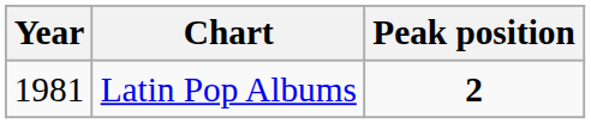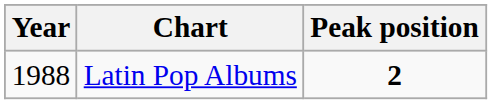 <table class="wikitable">
 <tr>
 <th>Year</th>
 <th>Chart</th>
 <th>Peak position</th>
 </tr>
 <tr>
-<td>1981</td>
+<td>1988</td>
 <td><a href='#'>Latin Pop Albums</a></td>
 <td style="text-align:center;"><strong>2</strong></td>
 </tr>
 </table>
